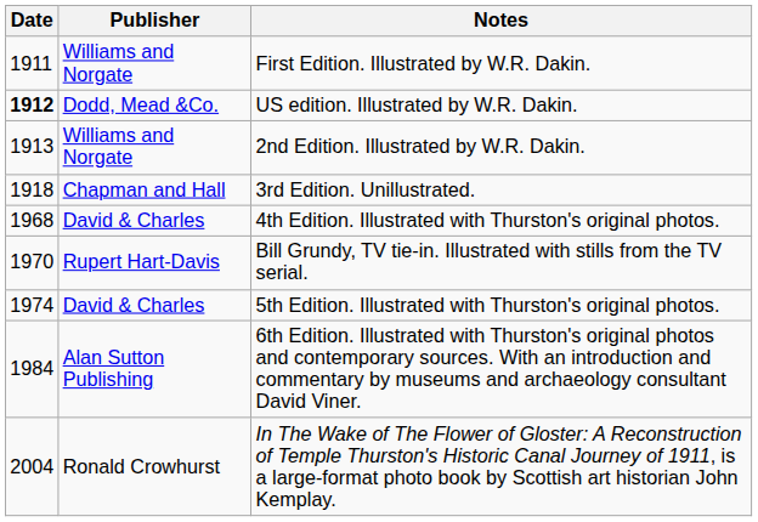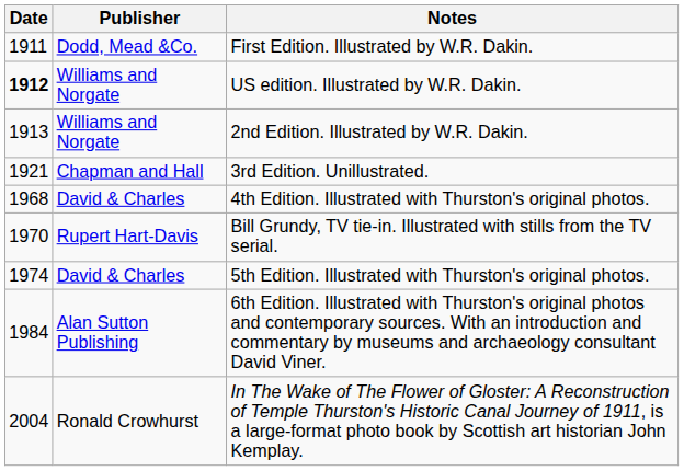 <table class="wikitable">
 <tr>
 <th scope="col" style="width: 30px;">Date</th>
 <th scope="col" style="width: 150px;">Publisher</th>
 <th scope="col" style="width: 400px;">Notes</th>
 </tr>
 <tr>
 <td>1911</td>
-<td><a href='#'>Williams and Norgate</a></td>
+<td><a href='#'>Dodd, Mead &Co.</a></td>
 <td>First Edition. Illustrated by W.R. Dakin.</td>
 </tr>
 <tr>
 <td><strong>1912</strong></td>
-<td><a href='#'>Dodd, Mead &Co.</a></td>
+<td><a href='#'>Williams and Norgate</a></td>
 <td>US edition. Illustrated by W.R. Dakin.</td>
 </tr>
 <tr>
 <td>1913</td>
 <td><a href='#'>Williams and Norgate</a></td>
 <td>2nd Edition. Illustrated by W.R. Dakin.</td>
 </tr>
 <tr>
-<td>1918</td>
+<td>1921</td>
 <td><a href='#'>Chapman and Hall</a></td>
 <td>3rd Edition. Unillustrated.</td>
 </tr>
 <tr>
 <td>1968</td>
 <td><a href='#'>David & Charles</a></td>
 <td>4th Edition. Illustrated with Thurston's original photos.</td>
 </tr>
 <tr>
 <td>1970</td>
 <td><a href='#'>Rupert Hart-Davis</a></td>
 <td>Bill Grundy, TV tie-in. Illustrated with stills from the TV serial.</td>
 </tr>
 <tr>
 <td>1974</td>
 <td><a href='#'>David & Charles</a></td>
 <td>5th Edition. Illustrated with Thurston's original photos.</td>
 </tr>
 <tr>
 <td>1984</td>
 <td><a href='#'>Alan Sutton Publishing</a></td>
 <td>6th Edition. Illustrated with Thurston's original photos and contemporary sources. With an introduction and commentary by museums and archaeology consultant David Viner.</td>
 </tr>
 <tr>
 <td>2004</td>
 <td>Ronald Crowhurst</td>
 <td><em>In The Wake of The Flower of Gloster: A Reconstruction of Temple Thurston's Historic Canal Journey of 1911</em>, is a large-format photo book by Scottish art historian John Kemplay.</td>
 </tr>
 </table>
